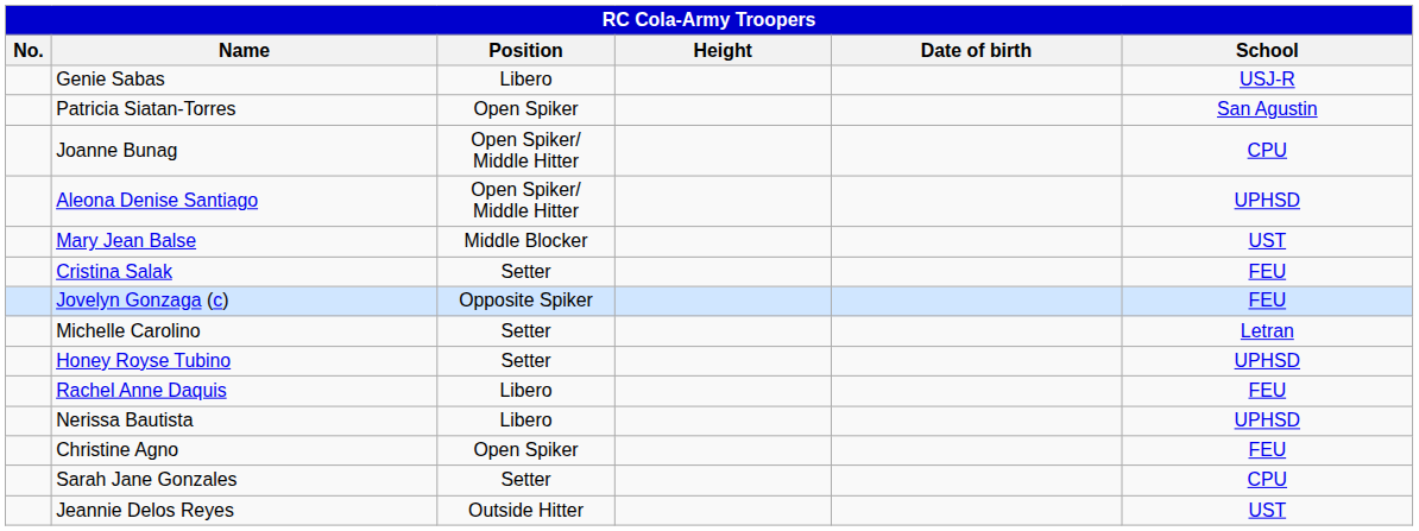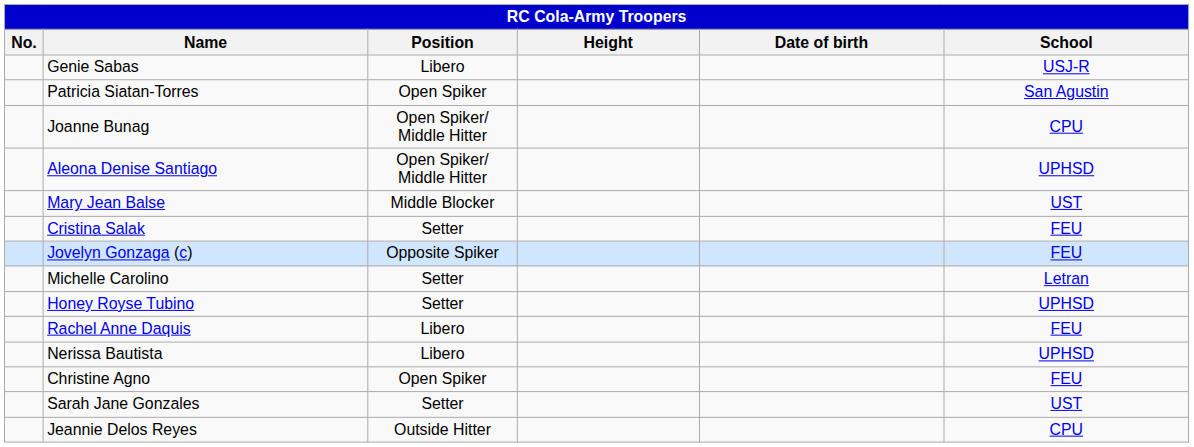 <table class="wikitable collapsible autocollapse"  style="text-align:center;">
 <tr>
 <th colspan="6" style= "background: #0000CD; color: White; text-align: center"><strong>RC Cola-Army Troopers</strong></th>
 </tr>
 <tr>
 <th style="width:2em;">No.</th>
 <th style="width:20em;">Name</th>
 <th style="width:9em;">Position</th>
 <th style="width:11em;">Height</th>
 <th style="width:15em;">Date of birth</th>
 <th style="width:15em;">School</th>
 </tr>
 <tr>
 <td></td>
 <td style="text-align: left"> Genie Sabas</td>
 <td>Libero</td>
 <td></td>
 <td></td>
 <td><a href='#'>USJ-R</a></td>
 </tr>
 <tr>
 <td></td>
 <td style="text-align: left"> Patricia Siatan-Torres</td>
 <td>Open Spiker</td>
 <td></td>
 <td></td>
 <td><a href='#'>San Agustin</a></td>
 </tr>
 <tr>
 <td></td>
 <td style="text-align: left"> Joanne Bunag</td>
 <td>Open Spiker/ Middle Hitter</td>
 <td></td>
 <td align=right></td>
 <td><a href='#'>CPU</a></td>
 </tr>
 <tr>
 <td></td>
 <td style="text-align: left"> <a href='#'>Aleona Denise Santiago</a></td>
 <td>Open Spiker/ Middle Hitter</td>
 <td></td>
 <td align=right></td>
 <td><a href='#'>UPHSD</a></td>
 </tr>
 <tr>
 <td></td>
 <td style="text-align: left"> <a href='#'>Mary Jean Balse</a></td>
 <td>Middle Blocker</td>
 <td></td>
 <td></td>
 <td><a href='#'>UST</a></td>
 </tr>
 <tr>
 <td></td>
 <td style="text-align: left"> <a href='#'>Cristina Salak</a></td>
 <td>Setter</td>
 <td></td>
 <td></td>
 <td><a href='#'>FEU</a></td>
 </tr>
 <tr bgcolor=#D0E6FF>
 <td></td>
 <td style="text-align: left"> <a href='#'>Jovelyn Gonzaga</a> (<a href='#'>c</a>)</td>
 <td>Opposite Spiker</td>
 <td></td>
 <td></td>
 <td><a href='#'>FEU</a></td>
 </tr>
 <tr>
 <td></td>
 <td style="text-align: left"> Michelle Carolino</td>
 <td>Setter</td>
 <td></td>
 <td></td>
 <td><a href='#'>Letran</a></td>
 </tr>
 <tr>
 <td></td>
 <td style="text-align: left"> <a href='#'>Honey Royse Tubino</a></td>
 <td>Setter</td>
 <td></td>
 <td></td>
 <td><a href='#'>UPHSD</a></td>
 </tr>
 <tr>
 <td></td>
 <td style="text-align: left"> <a href='#'>Rachel Anne Daquis</a></td>
 <td>Libero</td>
 <td></td>
 <td></td>
 <td><a href='#'>FEU</a></td>
 </tr>
 <tr>
 <td></td>
 <td style="text-align: left"> Nerissa Bautista</td>
 <td>Libero</td>
 <td></td>
 <td></td>
 <td><a href='#'>UPHSD</a></td>
 </tr>
 <tr>
 <td></td>
 <td style="text-align: left"> Christine Agno</td>
 <td>Open Spiker</td>
 <td></td>
 <td></td>
 <td><a href='#'>FEU</a></td>
 </tr>
 <tr>
 <td></td>
 <td style="text-align: left"> Sarah Jane Gonzales</td>
 <td>Setter</td>
 <td></td>
 <td></td>
-<td><a href='#'>CPU</a></td>
+<td><a href='#'>UST</a></td>
 </tr>
 <tr>
 <td></td>
 <td style="text-align: left"> Jeannie Delos Reyes</td>
 <td>Outside Hitter</td>
 <td></td>
 <td></td>
-<td><a href='#'>UST</a></td>
+<td><a href='#'>CPU</a></td>
 </tr>
 </table>
